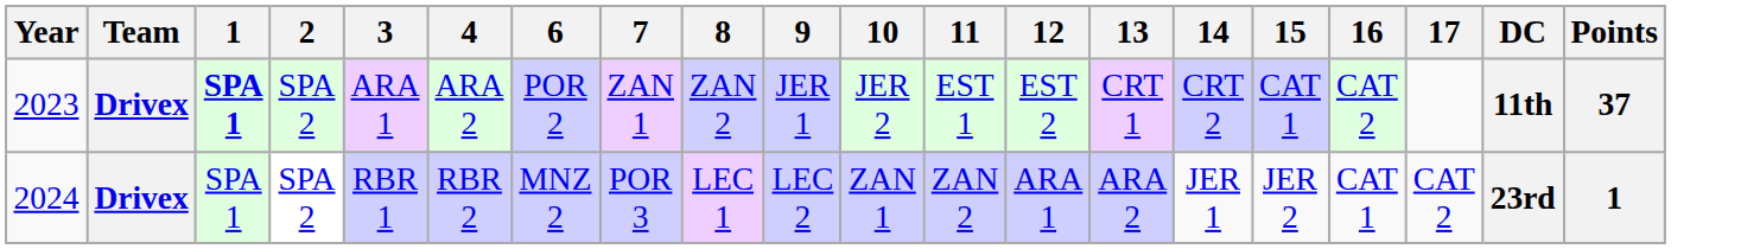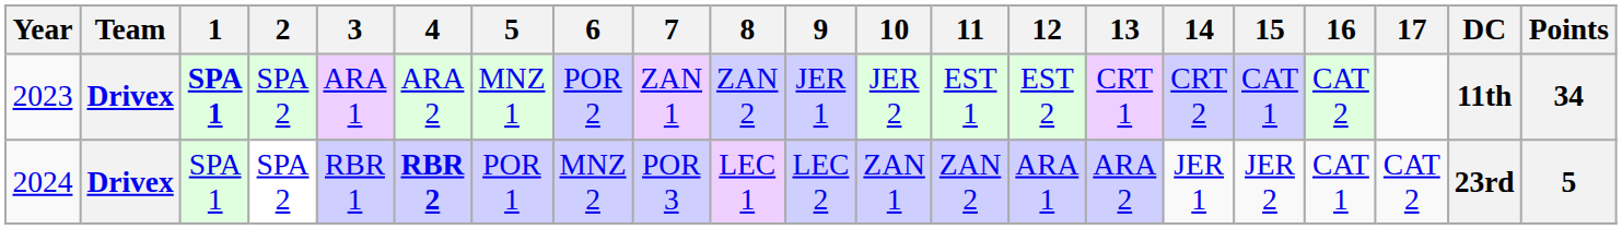 <table class="wikitable" style="text-align:center; font-size:85%">
 <tr>
 <th>Year</th>
 <th>Team</th>
 <th>1</th>
 <th>2</th>
 <th>3</th>
 <th>4</th>
+<th>5</th>
 <th>6</th>
 <th>7</th>
 <th>8</th>
 <th>9</th>
 <th>10</th>
 <th>11</th>
 <th>12</th>
 <th>13</th>
 <th>14</th>
 <th>15</th>
 <th>16</th>
 <th>17</th>
 <th>DC</th>
 <th>Points</th>
 </tr>
 <tr>
 <td><a href='#'>2023</a></td>
 <th nowrap><a href='#'>Drivex</a></th>
 <td style="background:#DFFFDF"><strong><a href='#'>SPA<br>1</a><br></strong></td>
 <td style="background:#DFFFDF"><a href='#'>SPA<br>2</a><br></td>
 <td style="background:#EFCFFF"><a href='#'>ARA<br>1</a><br></td>
 <td style="background:#DFFFDF"><a href='#'>ARA<br>2</a><br></td>
+<td style="background:#DFFFDF"><a href='#'>MNZ<br>1</a><br></td>
 <td style="background:#CFCFFF"><a href='#'>POR<br>2</a><br></td>
 <td style="background:#EFCFFF"><a href='#'>ZAN<br>1</a><br></td>
 <td style="background:#CFCFFF"><a href='#'>ZAN<br>2</a><br></td>
 <td style="background:#CFCFFF"><a href='#'>JER<br>1</a><br></td>
 <td style="background:#DFFFDF"><a href='#'>JER<br>2</a><br></td>
 <td style="background:#DFFFDF"><a href='#'>EST<br>1</a><br></td>
 <td style="background:#DFFFDF"><a href='#'>EST<br>2</a><br></td>
 <td style="background:#EFCFFF"><a href='#'>CRT<br>1</a><br></td>
 <td style="background:#CFCFFF"><a href='#'>CRT<br>2</a><br></td>
 <td style="background:#CFCFFF"><a href='#'>CAT<br>1</a><br></td>
 <td style="background:#DFFFDF"><a href='#'>CAT<br>2</a><br></td>
 <td></td>
 <th>11th</th>
-<th>37</th>
+<th>34</th>
 </tr>
 <tr>
 <td><a href='#'>2024</a></td>
 <th nowrap><a href='#'>Drivex</a></th>
 <td style="background:#DFFFDF"><a href='#'>SPA<br>1</a><br></td>
 <td style="background:#FFFFFF"><a href='#'>SPA<br>2</a><br></td>
 <td style="background:#CFCFFF"><a href='#'>RBR<br>1</a><br></td>
-<td style="background:#CFCFFF"><a href='#'>RBR<br>2</a><br></td>
+<td style="background:#CFCFFF"><strong><a href='#'>RBR<br>2</a><br></strong></td>
+<td style="background:#CFCFFF"><a href='#'>POR<br>1</a><br></td>
 <td style="background:#CFCFFF"><a href='#'>MNZ<br>2</a><br></td>
 <td style="background:#CFCFFF"><a href='#'>POR<br>3</a><br></td>
 <td style="background:#EFCFFF"><a href='#'>LEC<br>1</a><br></td>
 <td style="background:#CFCFFF"><a href='#'>LEC<br>2</a><br></td>
 <td style="background:#CFCFFF"><a href='#'>ZAN<br>1</a><br></td>
 <td style="background:#CFCFFF"><a href='#'>ZAN<br>2</a><br></td>
 <td style="background:#CFCFFF"><a href='#'>ARA<br>1</a><br></td>
 <td style="background:#CFCFFF"><a href='#'>ARA<br>2</a><br></td>
 <td><a href='#'>JER<br>1</a><br></td>
 <td><a href='#'>JER<br>2</a><br></td>
 <td><a href='#'>CAT<br>1</a><br></td>
 <td><a href='#'>CAT<br>2</a><br></td>
 <th>23rd</th>
-<th>1</th>
+<th>5</th>
 </tr>
 </table>
